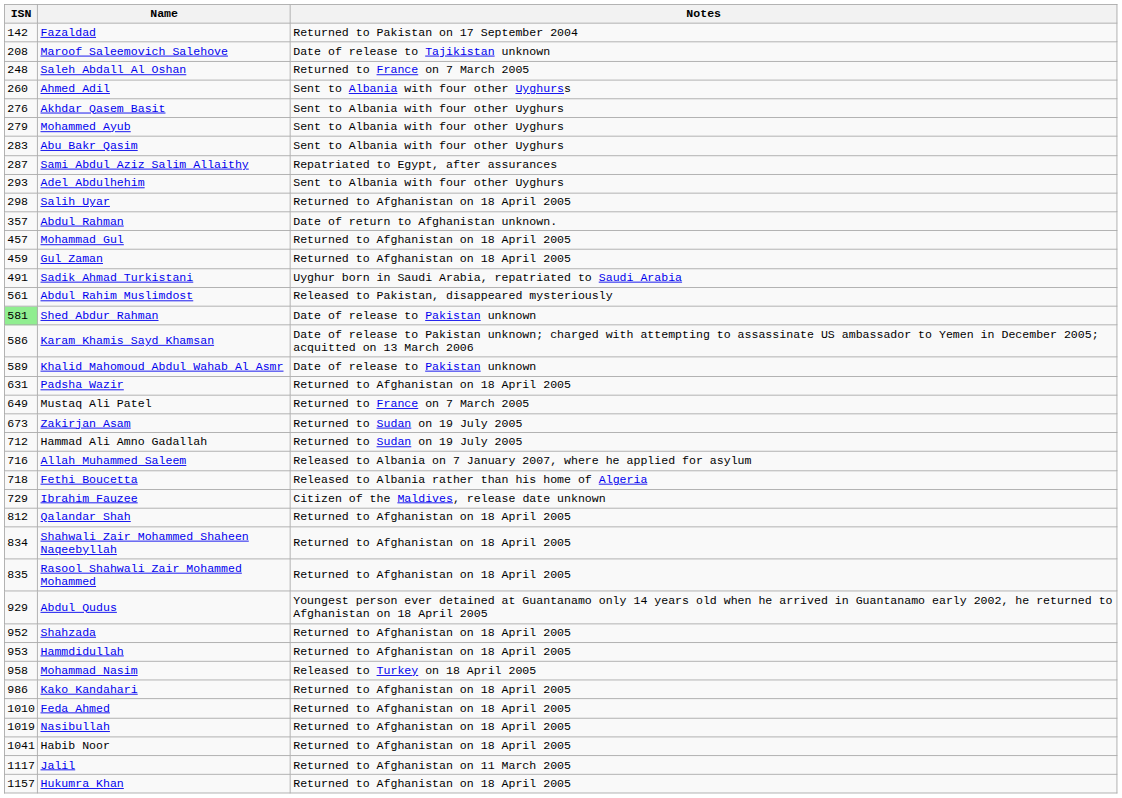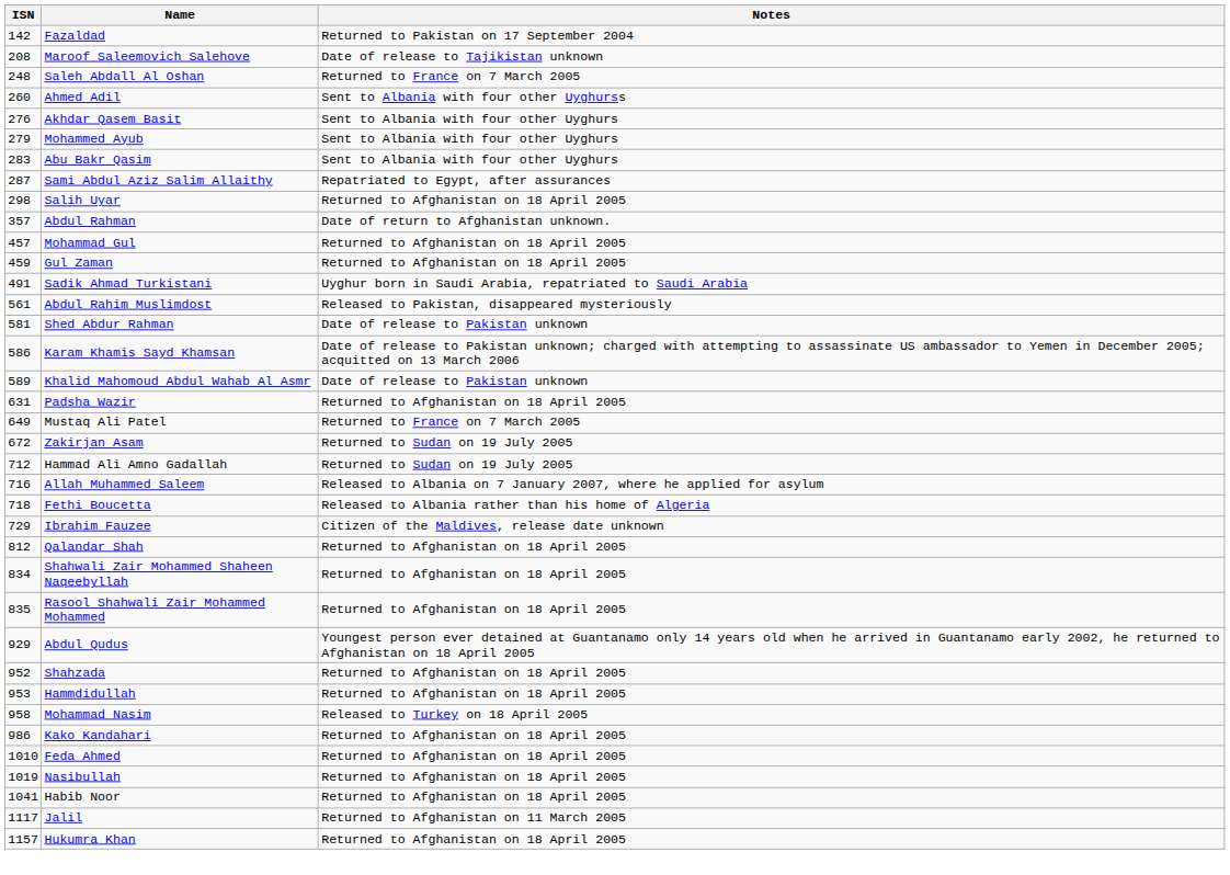 <table class="wikitable">
 <tr>
 <th>ISN</th>
 <th>Name</th>
 <th>Notes</th>
 </tr>
 <tr>
 <td>142</td>
 <td><a href='#'>Fazaldad</a></td>
 <td>Returned to Pakistan on 17 September 2004</td>
 </tr>
 <tr>
 <td>208</td>
 <td><a href='#'>Maroof Saleemovich Salehove</a></td>
 <td>Date of release to <a href='#'>Tajikistan</a> unknown</td>
 </tr>
 <tr>
 <td>248</td>
 <td><a href='#'>Saleh Abdall Al Oshan</a></td>
 <td>Returned to <a href='#'>France</a> on 7 March 2005</td>
 </tr>
 <tr>
 <td>260</td>
 <td><a href='#'>Ahmed Adil</a></td>
 <td>Sent to <a href='#'>Albania</a> with four other <a href='#'>Uyghurs</a>s</td>
 </tr>
 <tr>
 <td>276</td>
 <td><a href='#'>Akhdar Qasem Basit</a></td>
 <td>Sent to Albania with four other Uyghurs</td>
 </tr>
 <tr>
 <td>279</td>
 <td><a href='#'>Mohammed Ayub</a></td>
 <td>Sent to Albania with four other Uyghurs</td>
 </tr>
 <tr>
 <td>283</td>
 <td><a href='#'>Abu Bakr Qasim</a></td>
 <td>Sent to Albania with four other Uyghurs</td>
 </tr>
 <tr>
 <td>287</td>
 <td><a href='#'>Sami Abdul Aziz Salim Allaithy</a></td>
 <td>Repatriated to Egypt, after assurances</td>
 </tr>
 <tr>
-<td>293</td>
-<td><a href='#'>Adel Abdulhehim</a></td>
-<td>Sent to Albania with four other Uyghurs</td>
-</tr>
-<tr>
 <td>298</td>
 <td><a href='#'>Salih Uyar</a></td>
 <td>Returned to Afghanistan on 18 April 2005</td>
 </tr>
 <tr>
 <td>357</td>
 <td><a href='#'>Abdul Rahman</a></td>
 <td>Date of return to Afghanistan unknown.</td>
 </tr>
 <tr>
 <td>457</td>
 <td><a href='#'>Mohammad Gul</a></td>
 <td>Returned to Afghanistan on 18 April 2005</td>
 </tr>
 <tr>
 <td>459</td>
 <td><a href='#'>Gul Zaman</a></td>
 <td>Returned to Afghanistan on 18 April 2005</td>
 </tr>
 <tr>
 <td>491</td>
 <td><a href='#'>Sadik Ahmad Turkistani</a></td>
 <td>Uyghur born in Saudi Arabia, repatriated to <a href='#'>Saudi Arabia</a></td>
 </tr>
 <tr>
 <td>561</td>
 <td><a href='#'>Abdul Rahim Muslimdost</a></td>
 <td>Released to Pakistan, disappeared mysteriously</td>
 </tr>
 <tr>
-<td style="background: lightgreen;">581</td>
+<td>581</td>
 <td><a href='#'>Shed Abdur Rahman</a></td>
 <td>Date of release to <a href='#'>Pakistan</a> unknown</td>
 </tr>
 <tr>
 <td>586</td>
 <td><a href='#'>Karam Khamis Sayd Khamsan</a></td>
 <td>Date of release to Pakistan unknown; charged with attempting to assassinate US ambassador to Yemen in December 2005; acquitted on 13 March 2006</td>
 </tr>
 <tr>
 <td>589</td>
 <td><a href='#'>Khalid Mahomoud Abdul Wahab Al Asmr</a></td>
 <td>Date of release to <a href='#'>Pakistan</a> unknown</td>
 </tr>
 <tr>
 <td>631</td>
 <td><a href='#'>Padsha Wazir</a></td>
 <td>Returned to Afghanistan on 18 April 2005</td>
 </tr>
 <tr>
 <td>649</td>
 <td>Mustaq Ali Patel</td>
 <td>Returned to <a href='#'>France</a> on 7 March 2005</td>
 </tr>
 <tr>
-<td>673</td>
+<td>672</td>
 <td><a href='#'>Zakirjan Asam</a></td>
 <td>Returned to <a href='#'>Sudan</a> on 19 July 2005</td>
 </tr>
 <tr>
 <td>712</td>
 <td>Hammad Ali Amno Gadallah</td>
 <td>Returned to <a href='#'>Sudan</a> on 19 July 2005</td>
 </tr>
 <tr>
 <td>716</td>
 <td><a href='#'>Allah Muhammed Saleem</a></td>
 <td>Released to Albania on 7 January 2007, where he applied for asylum</td>
 </tr>
 <tr>
 <td>718</td>
 <td><a href='#'>Fethi Boucetta</a></td>
 <td>Released to Albania rather than his home of <a href='#'>Algeria</a></td>
 </tr>
 <tr>
 <td>729</td>
 <td><a href='#'>Ibrahim Fauzee</a></td>
 <td>Citizen of the <a href='#'>Maldives</a>, release date unknown</td>
 </tr>
 <tr>
 <td>812</td>
 <td><a href='#'>Qalandar Shah</a></td>
 <td>Returned to Afghanistan on 18 April 2005</td>
 </tr>
 <tr>
 <td>834</td>
 <td><a href='#'>Shahwali Zair Mohammed Shaheen Naqeebyllah</a></td>
 <td>Returned to Afghanistan on 18 April 2005</td>
 </tr>
 <tr>
 <td>835</td>
 <td><a href='#'>Rasool Shahwali Zair Mohammed Mohammed</a></td>
 <td>Returned to Afghanistan on 18 April 2005</td>
 </tr>
 <tr>
 <td>929</td>
 <td><a href='#'>Abdul Qudus</a></td>
 <td>Youngest person ever detained at Guantanamo only 14 years old when he arrived in Guantanamo early 2002, he returned to Afghanistan on 18 April 2005</td>
 </tr>
 <tr>
 <td>952</td>
 <td><a href='#'>Shahzada</a></td>
 <td>Returned to Afghanistan on 18 April 2005</td>
 </tr>
 <tr>
 <td>953</td>
 <td><a href='#'>Hammdidullah</a></td>
 <td>Returned to Afghanistan on 18 April 2005</td>
 </tr>
 <tr>
 <td>958</td>
 <td><a href='#'>Mohammad Nasim</a></td>
 <td>Released to <a href='#'>Turkey</a> on 18 April 2005</td>
 </tr>
 <tr>
 <td>986</td>
 <td><a href='#'>Kako Kandahari</a></td>
 <td>Returned to Afghanistan on 18 April 2005</td>
 </tr>
 <tr>
 <td>1010</td>
 <td><a href='#'>Feda Ahmed</a></td>
 <td>Returned to Afghanistan on 18 April 2005</td>
 </tr>
 <tr>
 <td>1019</td>
 <td><a href='#'>Nasibullah</a></td>
 <td>Returned to Afghanistan on 18 April 2005</td>
 </tr>
 <tr>
 <td>1041</td>
 <td>Habib Noor</td>
 <td>Returned to Afghanistan on 18 April 2005</td>
 </tr>
 <tr>
 <td>1117</td>
 <td><a href='#'>Jalil</a></td>
 <td>Returned to Afghanistan on 11 March 2005</td>
 </tr>
 <tr>
 <td>1157</td>
 <td><a href='#'>Hukumra Khan</a></td>
 <td>Returned to Afghanistan on 18 April 2005</td>
 </tr>
 </table>
